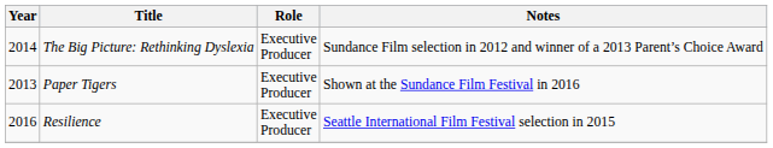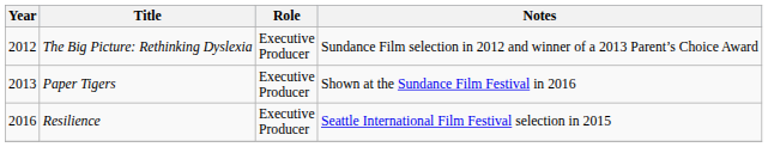 <table class="wikitable sortable">
 <tr style="background:#b0c4de; text-align:center;">
 <th>Year</th>
 <th>Title</th>
 <th width=60>Role</th>
 <th>Notes</th>
 </tr>
 <tr>
-<td>2014</td>
+<td>2012</td>
 <td><em>The Big Picture: Rethinking Dyslexia</em></td>
 <td>Executive Producer</td>
 <td>Sundance Film selection in 2012 and winner of a 2013 Parent’s Choice Award </td>
 </tr>
 <tr>
 <td>2013</td>
 <td><em>Paper Tigers</em></td>
 <td>Executive Producer</td>
 <td>Shown at the <a href='#'>Sundance Film Festival</a> in 2016</td>
 </tr>
 <tr>
 <td>2016</td>
 <td><em>Resilience</em></td>
 <td>Executive Producer</td>
 <td><a href='#'>Seattle International Film Festival</a> selection in 2015</td>
 </tr>
 <tr>
 </tr>
 </table>
